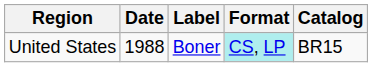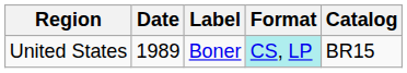 <table class="wikitable">
 <tr>
 <th>Region</th>
 <th>Date</th>
 <th>Label</th>
 <th>Format</th>
 <th>Catalog</th>
 </tr>
 <tr>
 <td>United States</td>
-<td>1988</td>
+<td>1989</td>
 <td><a href='#'>Boner</a></td>
 <td style="background: paleturquoise;"><a href='#'>CS</a>, <a href='#'>LP</a></td>
 <td>BR15</td>
 </tr>
 </table>
